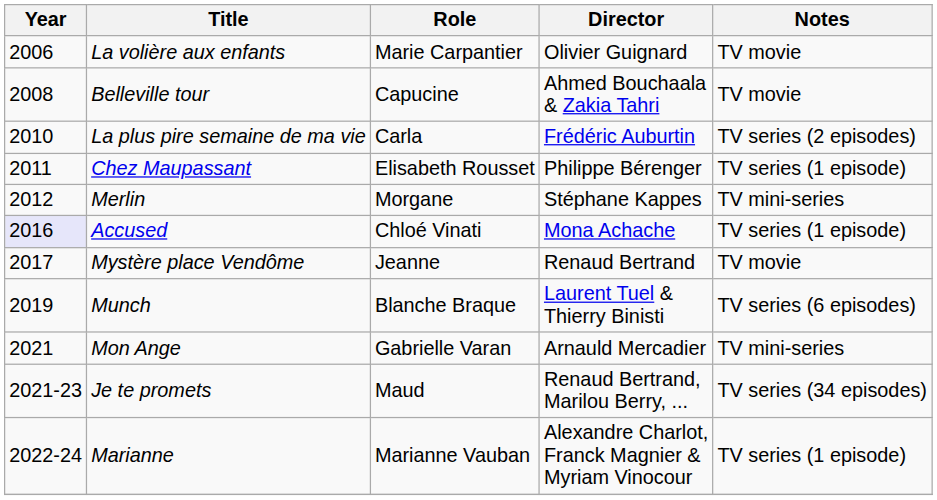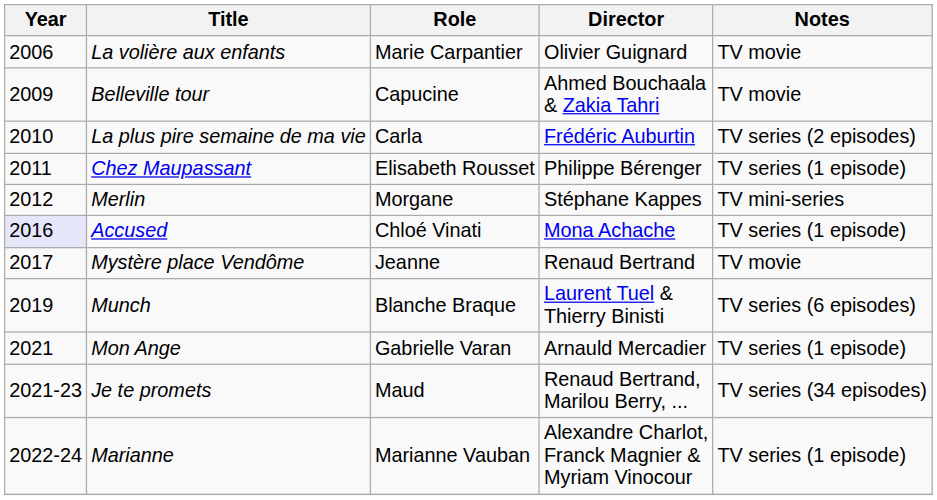 <table class="wikitable sortable">
 <tr>
 <th>Year</th>
 <th>Title</th>
 <th>Role</th>
 <th>Director</th>
 <th class="unsortable">Notes</th>
 </tr>
 <tr>
 <td>2006</td>
 <td><em>La volière aux enfants</em></td>
 <td>Marie Carpantier</td>
 <td>Olivier Guignard</td>
 <td>TV movie</td>
 </tr>
 <tr>
-<td>2008</td>
+<td>2009</td>
 <td><em>Belleville tour</em></td>
 <td>Capucine</td>
 <td>Ahmed Bouchaala <br>& <a href='#'>Zakia Tahri</a></td>
 <td>TV movie</td>
 </tr>
 <tr>
 <td>2010</td>
 <td><em>La plus pire semaine de ma vie</em></td>
 <td>Carla</td>
 <td><a href='#'>Frédéric Auburtin</a></td>
 <td>TV series (2 episodes)</td>
 </tr>
 <tr>
 <td>2011</td>
 <td><em><a href='#'>Chez Maupassant</a></em></td>
 <td>Elisabeth Rousset</td>
 <td>Philippe Bérenger</td>
 <td>TV series (1 episode)</td>
 </tr>
 <tr>
 <td>2012</td>
 <td><em>Merlin</em></td>
 <td>Morgane</td>
 <td>Stéphane Kappes</td>
 <td>TV mini-series</td>
 </tr>
 <tr>
 <td style="background: lavender;">2016</td>
 <td><em><a href='#'>Accused</a></em></td>
 <td>Chloé Vinati</td>
 <td><a href='#'>Mona Achache</a></td>
 <td>TV series (1 episode)</td>
 </tr>
 <tr>
 <td>2017</td>
 <td><em>Mystère place Vendôme</em></td>
 <td>Jeanne</td>
 <td>Renaud Bertrand</td>
 <td>TV movie</td>
 </tr>
 <tr>
 <td>2019</td>
 <td><em>Munch</em></td>
 <td>Blanche Braque</td>
 <td><a href='#'>Laurent Tuel</a> &<br> Thierry Binisti</td>
 <td>TV series (6 episodes)</td>
 </tr>
 <tr>
 <td>2021</td>
 <td><em>Mon Ange</em></td>
 <td>Gabrielle Varan</td>
 <td>Arnauld Mercadier</td>
-<td>TV mini-series</td>
+<td>TV series (1 episode)</td>
 </tr>
 <tr>
 <td>2021-23</td>
 <td><em>Je te promets</em></td>
 <td>Maud</td>
 <td>Renaud Bertrand,<br> Marilou Berry, ...</td>
 <td>TV series (34 episodes)</td>
 </tr>
 <tr>
 <td>2022-24</td>
 <td><em>Marianne</em></td>
 <td>Marianne Vauban</td>
 <td>Alexandre Charlot,<br> Franck Magnier &<br>Myriam Vinocour</td>
 <td>TV series (1 episode)</td>
 </tr>
 <tr>
 </tr>
 </table>
